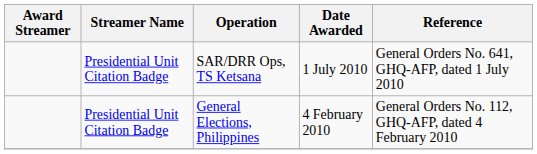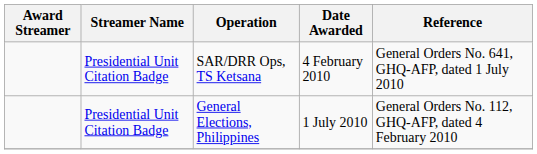 <table class="wikitable">
 <tr>
 <th>Award Streamer</th>
 <th>Streamer Name</th>
 <th>Operation</th>
 <th>Date Awarded</th>
 <th>Reference</th>
 </tr>
 <tr>
 <td></td>
 <td><a href='#'>Presidential Unit Citation Badge</a></td>
 <td>SAR/DRR Ops, <a href='#'>TS Ketsana</a></td>
-<td>1 July 2010</td>
+<td>4 February 2010</td>
 <td>General Orders No. 641, GHQ-AFP, dated 1 July 2010</td>
 </tr>
 <tr>
 <td></td>
 <td><a href='#'>Presidential Unit Citation Badge</a></td>
 <td><a href='#'>General Elections, Philippines</a></td>
-<td>4 February 2010</td>
+<td>1 July 2010</td>
 <td>General Orders No. 112, GHQ-AFP, dated 4 February 2010</td>
 </tr>
 <tr>
 </tr>
 </table>
